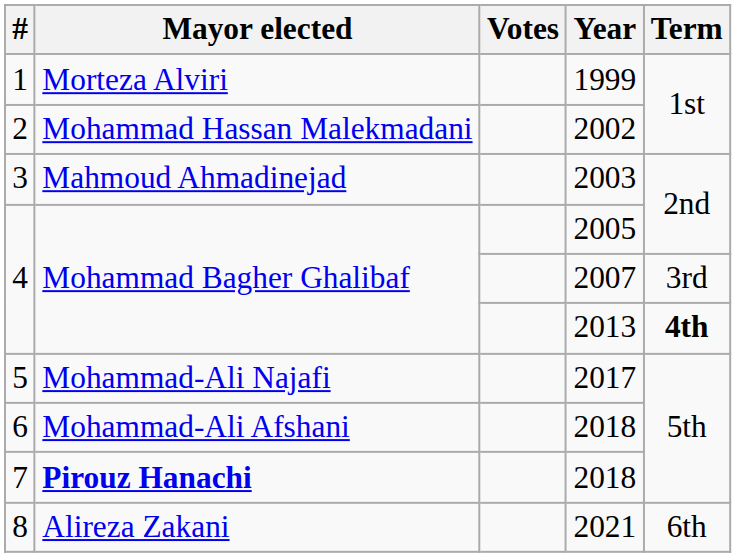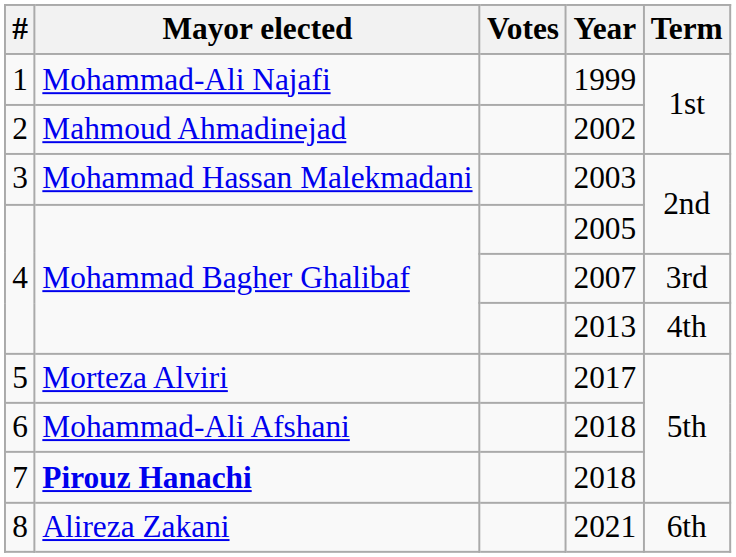 <table class=wikitable style=text-align:center>
 <tr>
 <th>#</th>
 <th>Mayor elected</th>
 <th>Votes</th>
 <th>Year</th>
 <th>Term</th>
 </tr>
 <tr>
 <td>1</td>
-<td align=left><a href='#'>Morteza Alviri</a></td>
+<td align=left><a href='#'>Mohammad-Ali Najafi</a></td>
 <td></td>
 <td>1999</td>
 <td rowspan=2>1st</td>
 </tr>
 <tr>
 <td>2</td>
-<td align=left><a href='#'>Mohammad Hassan Malekmadani</a></td>
+<td align=left><a href='#'>Mahmoud Ahmadinejad</a></td>
 <td></td>
 <td>2002</td>
 </tr>
 <tr>
 <td>3</td>
-<td align=left><a href='#'>Mahmoud Ahmadinejad</a></td>
+<td align=left><a href='#'>Mohammad Hassan Malekmadani</a></td>
 <td></td>
 <td>2003</td>
 <td rowspan=2>2nd</td>
 </tr>
 <tr>
 <td rowspan=3>4</td>
 <td align=left rowspan=3><a href='#'>Mohammad Bagher Ghalibaf</a></td>
 <td></td>
 <td>2005</td>
 </tr>
 <tr>
 <td></td>
 <td>2007</td>
 <td>3rd</td>
 </tr>
 <tr>
 <td></td>
 <td>2013</td>
-<td><strong>4th</strong></td>
+<td>4th</td>
 </tr>
 <tr>
 <td>5</td>
-<td align=left><a href='#'>Mohammad-Ali Najafi</a></td>
+<td align=left><a href='#'>Morteza Alviri</a></td>
 <td></td>
 <td>2017</td>
 <td rowspan="3">5th</td>
 </tr>
 <tr>
 <td>6</td>
 <td align=left><a href='#'>Mohammad-Ali Afshani</a></td>
 <td></td>
 <td>2018</td>
 </tr>
 <tr>
 <td>7</td>
 <td align=left><strong><a href='#'>Pirouz Hanachi</a></strong></td>
 <td></td>
 <td>2018</td>
 </tr>
 <tr>
 <td>8</td>
 <td align=left><a href='#'>Alireza Zakani</a></td>
 <td></td>
 <td>2021</td>
 <td rowspan="1">6th</td>
 </tr>
 </table>
